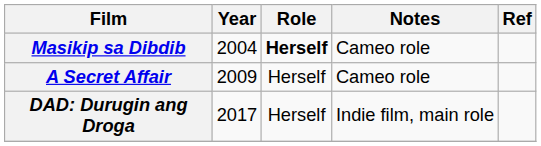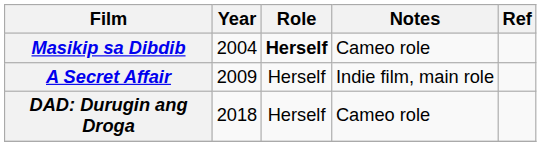 <table class="wikitable sortable plainrowheaders">
 <tr>
 <th width="175">Film</th>
 <th>Year</th>
 <th>Role</th>
 <th class="unsortable">Notes</th>
 <th class="unsortable">Ref</th>
 </tr>
 <tr>
 <th scope="row"><em><a href='#'>Masikip sa Dibdib</a></em></th>
 <td>2004</td>
 <td align="center"><strong>Herself</strong></td>
 <td>Cameo role</td>
 <td align="center"></td>
 </tr>
 <tr>
 <th scope="row"><em><a href='#'>A Secret Affair</a></em></th>
 <td>2009</td>
 <td align="center">Herself</td>
-<td>Cameo role</td>
+<td>Indie film, main role</td>
 <td align="center"></td>
 </tr>
 <tr>
 <th scope="row"><em>DAD: Durugin ang Droga</em></th>
-<td>2017</td>
+<td>2018</td>
 <td align="center">Herself</td>
-<td>Indie film, main role</td>
+<td>Cameo role</td>
 <td align="center"></td>
 </tr>
 <tr>
 </tr>
 </table>
